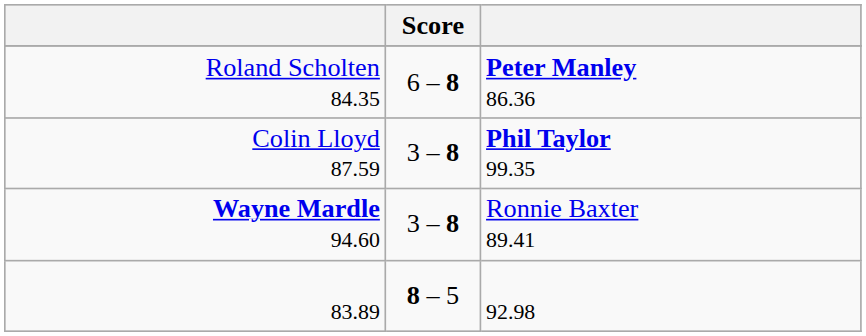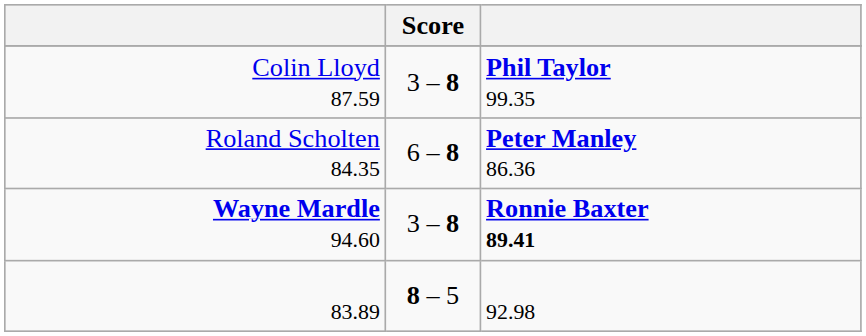 <table class=wikitable style="text-align:center">
 <tr>
 <th width=225></th>
 <th width=50>Score</th>
 <th width=225></th>
 </tr>
 <tr align=center>
 </tr>
 <tr align=left>
+<td align=right><a href='#'>Colin Lloyd</a> <br> <small><span>87.59</span></small></td>
+<td align=center>3 – <strong>8</strong></td>
+<td> <strong><a href='#'>Phil Taylor</a></strong><br> <small><span>99.35</span></small></td>
+</tr>
+<tr align=left>
 <td align=right><a href='#'>Roland Scholten</a> <br> <small><span>84.35</span></small></td>
 <td align=center>6 – <strong>8</strong></td>
 <td> <strong><a href='#'>Peter Manley</a></strong><br> <small><span>86.36</span></small></td>
 </tr>
 <tr align=left>
-<td align=right><a href='#'>Colin Lloyd</a> <br> <small><span>87.59</span></small></td>
-<td align=center>3 – <strong>8</strong></td>
-<td> <strong><a href='#'>Phil Taylor</a></strong><br> <small><span>99.35</span></small></td>
-</tr>
-<tr align=left>
 <td align=right><strong><a href='#'>Wayne Mardle</a></strong> <br> <small><span>94.60</span></small></td>
 <td align=center>3 – <strong>8</strong></td>
-<td> <a href='#'>Ronnie Baxter</a><br> <small><span>89.41</span></small></td>
+<td><strong> <a href='#'>Ronnie Baxter</a><br> <small><span>89.41</span></small></strong></td>
 </tr>
 <tr align=left>
 <td align=right><br> <small><span>83.89</span></small></td>
 <td align=center><strong>8</strong> – 5</td>
 <td><br> <small><span>92.98</span></small></td>
 </tr>
 </table>
